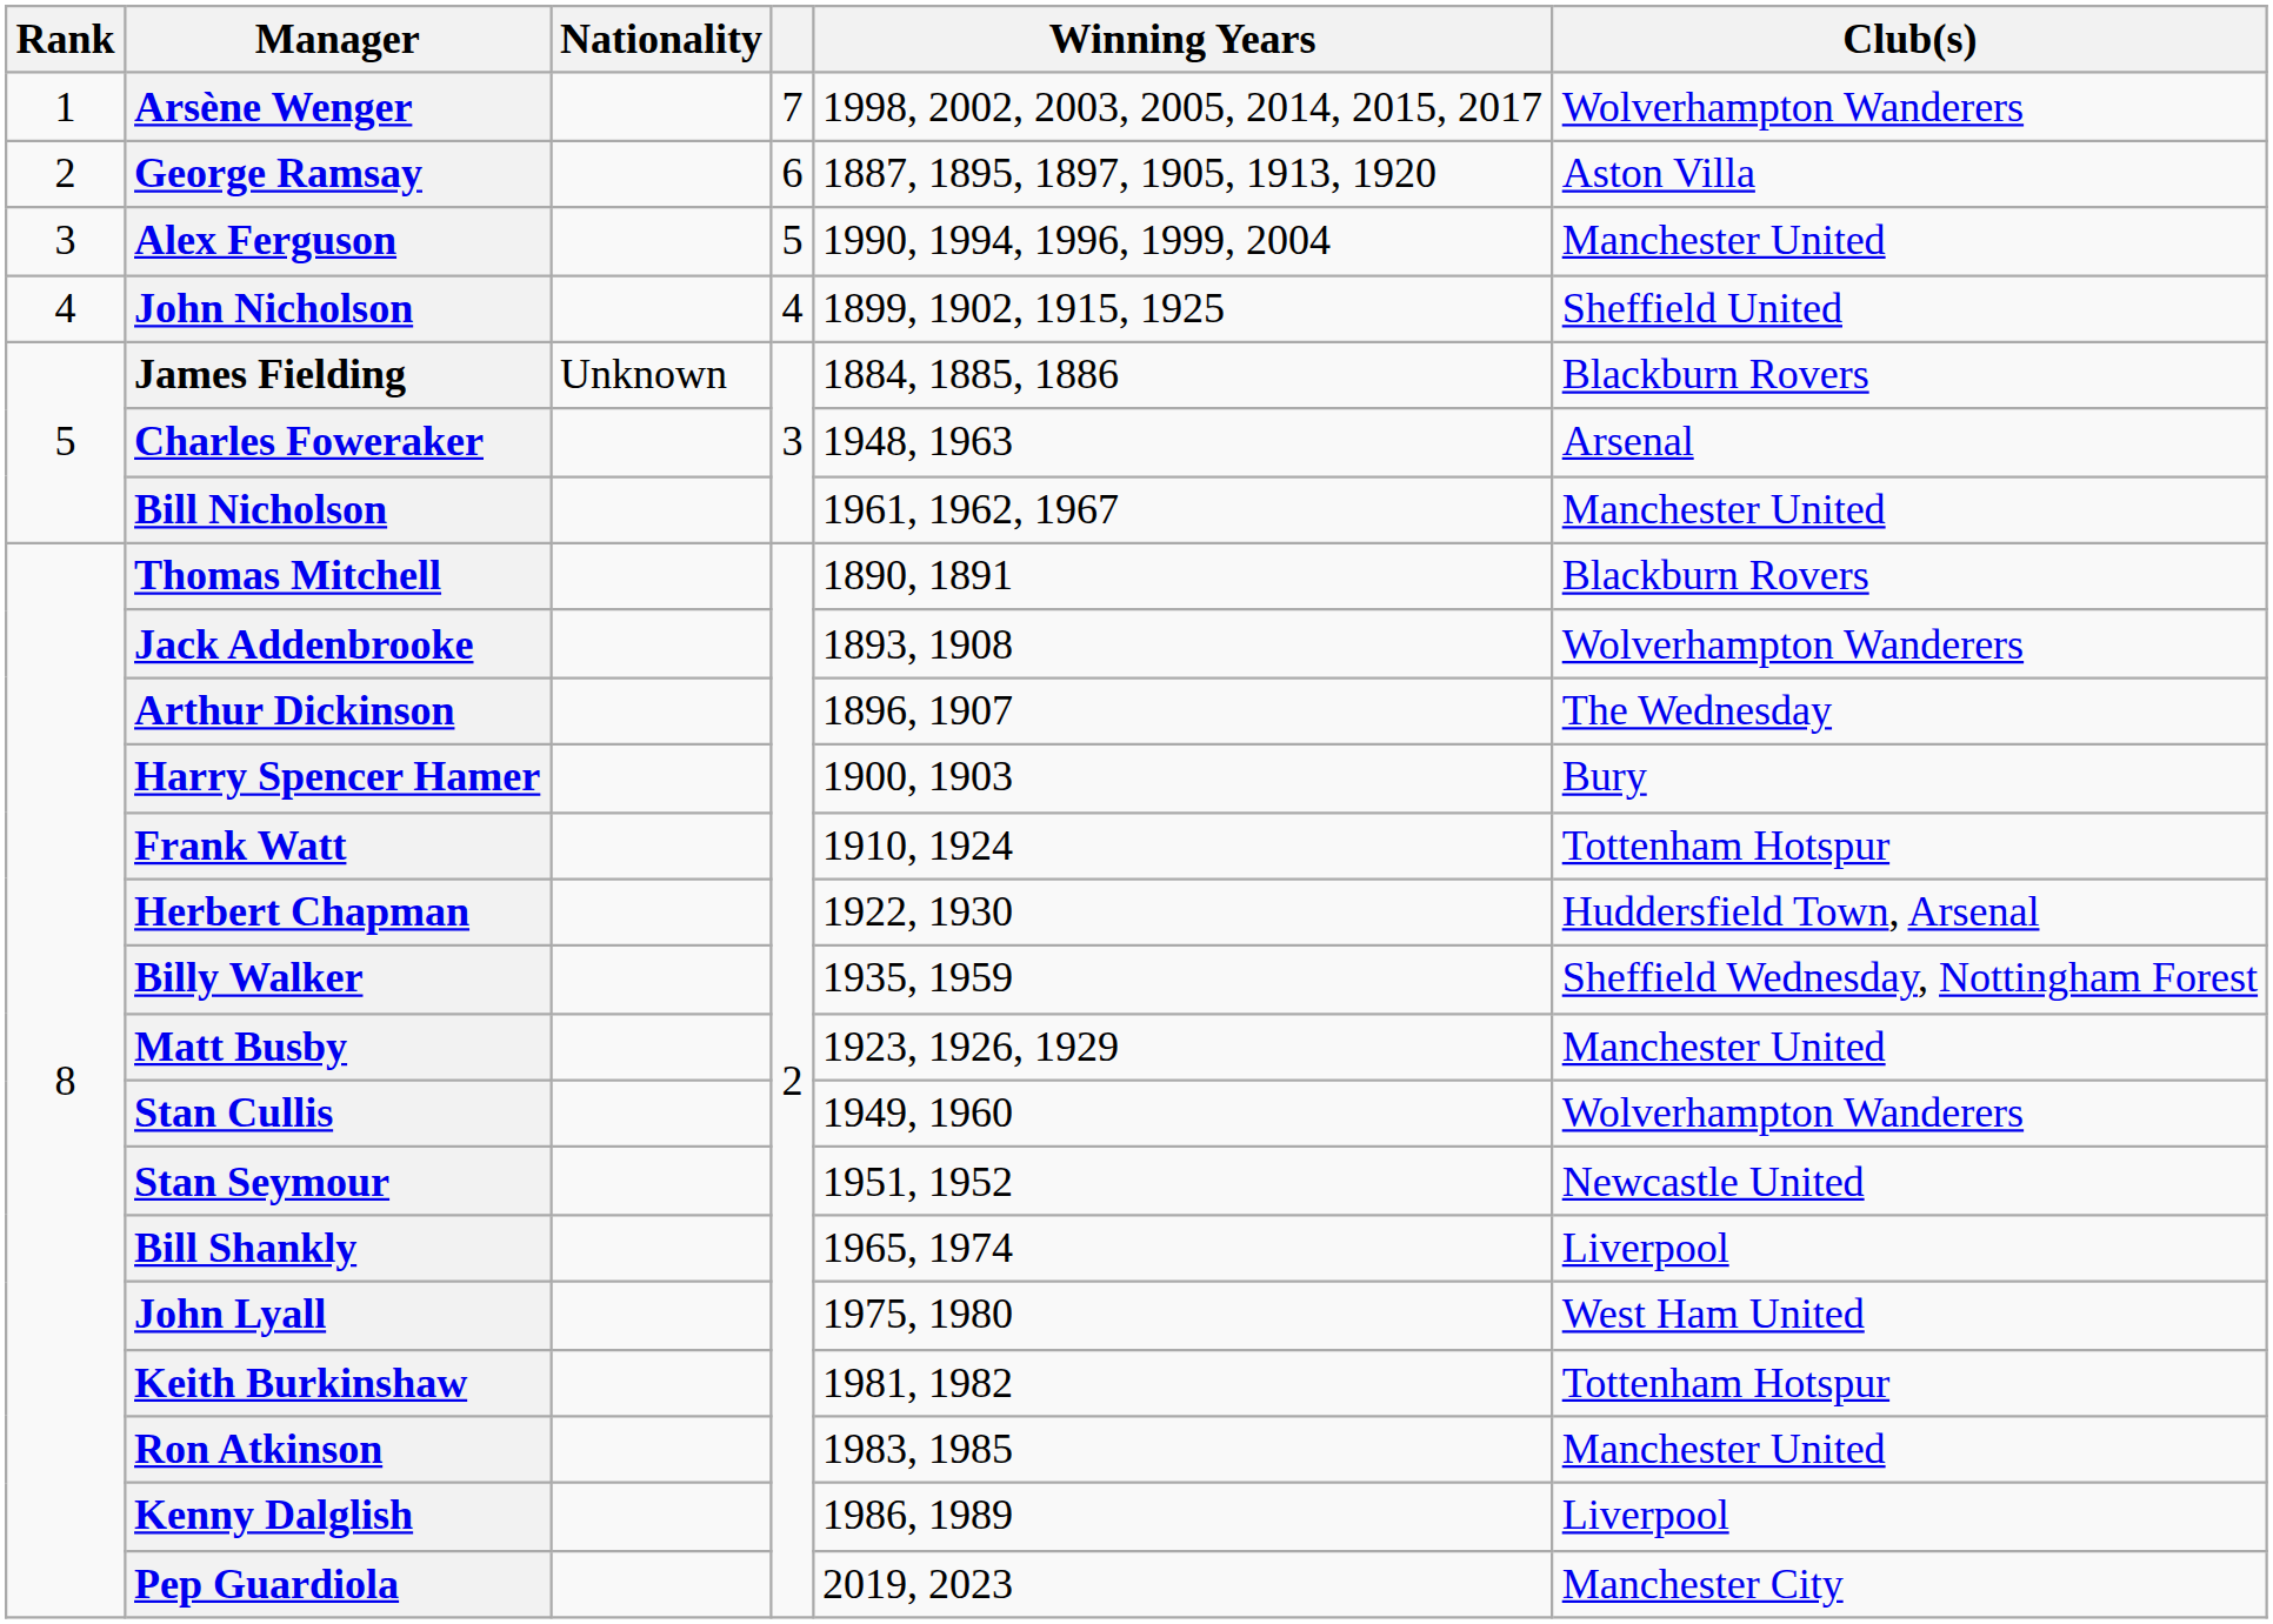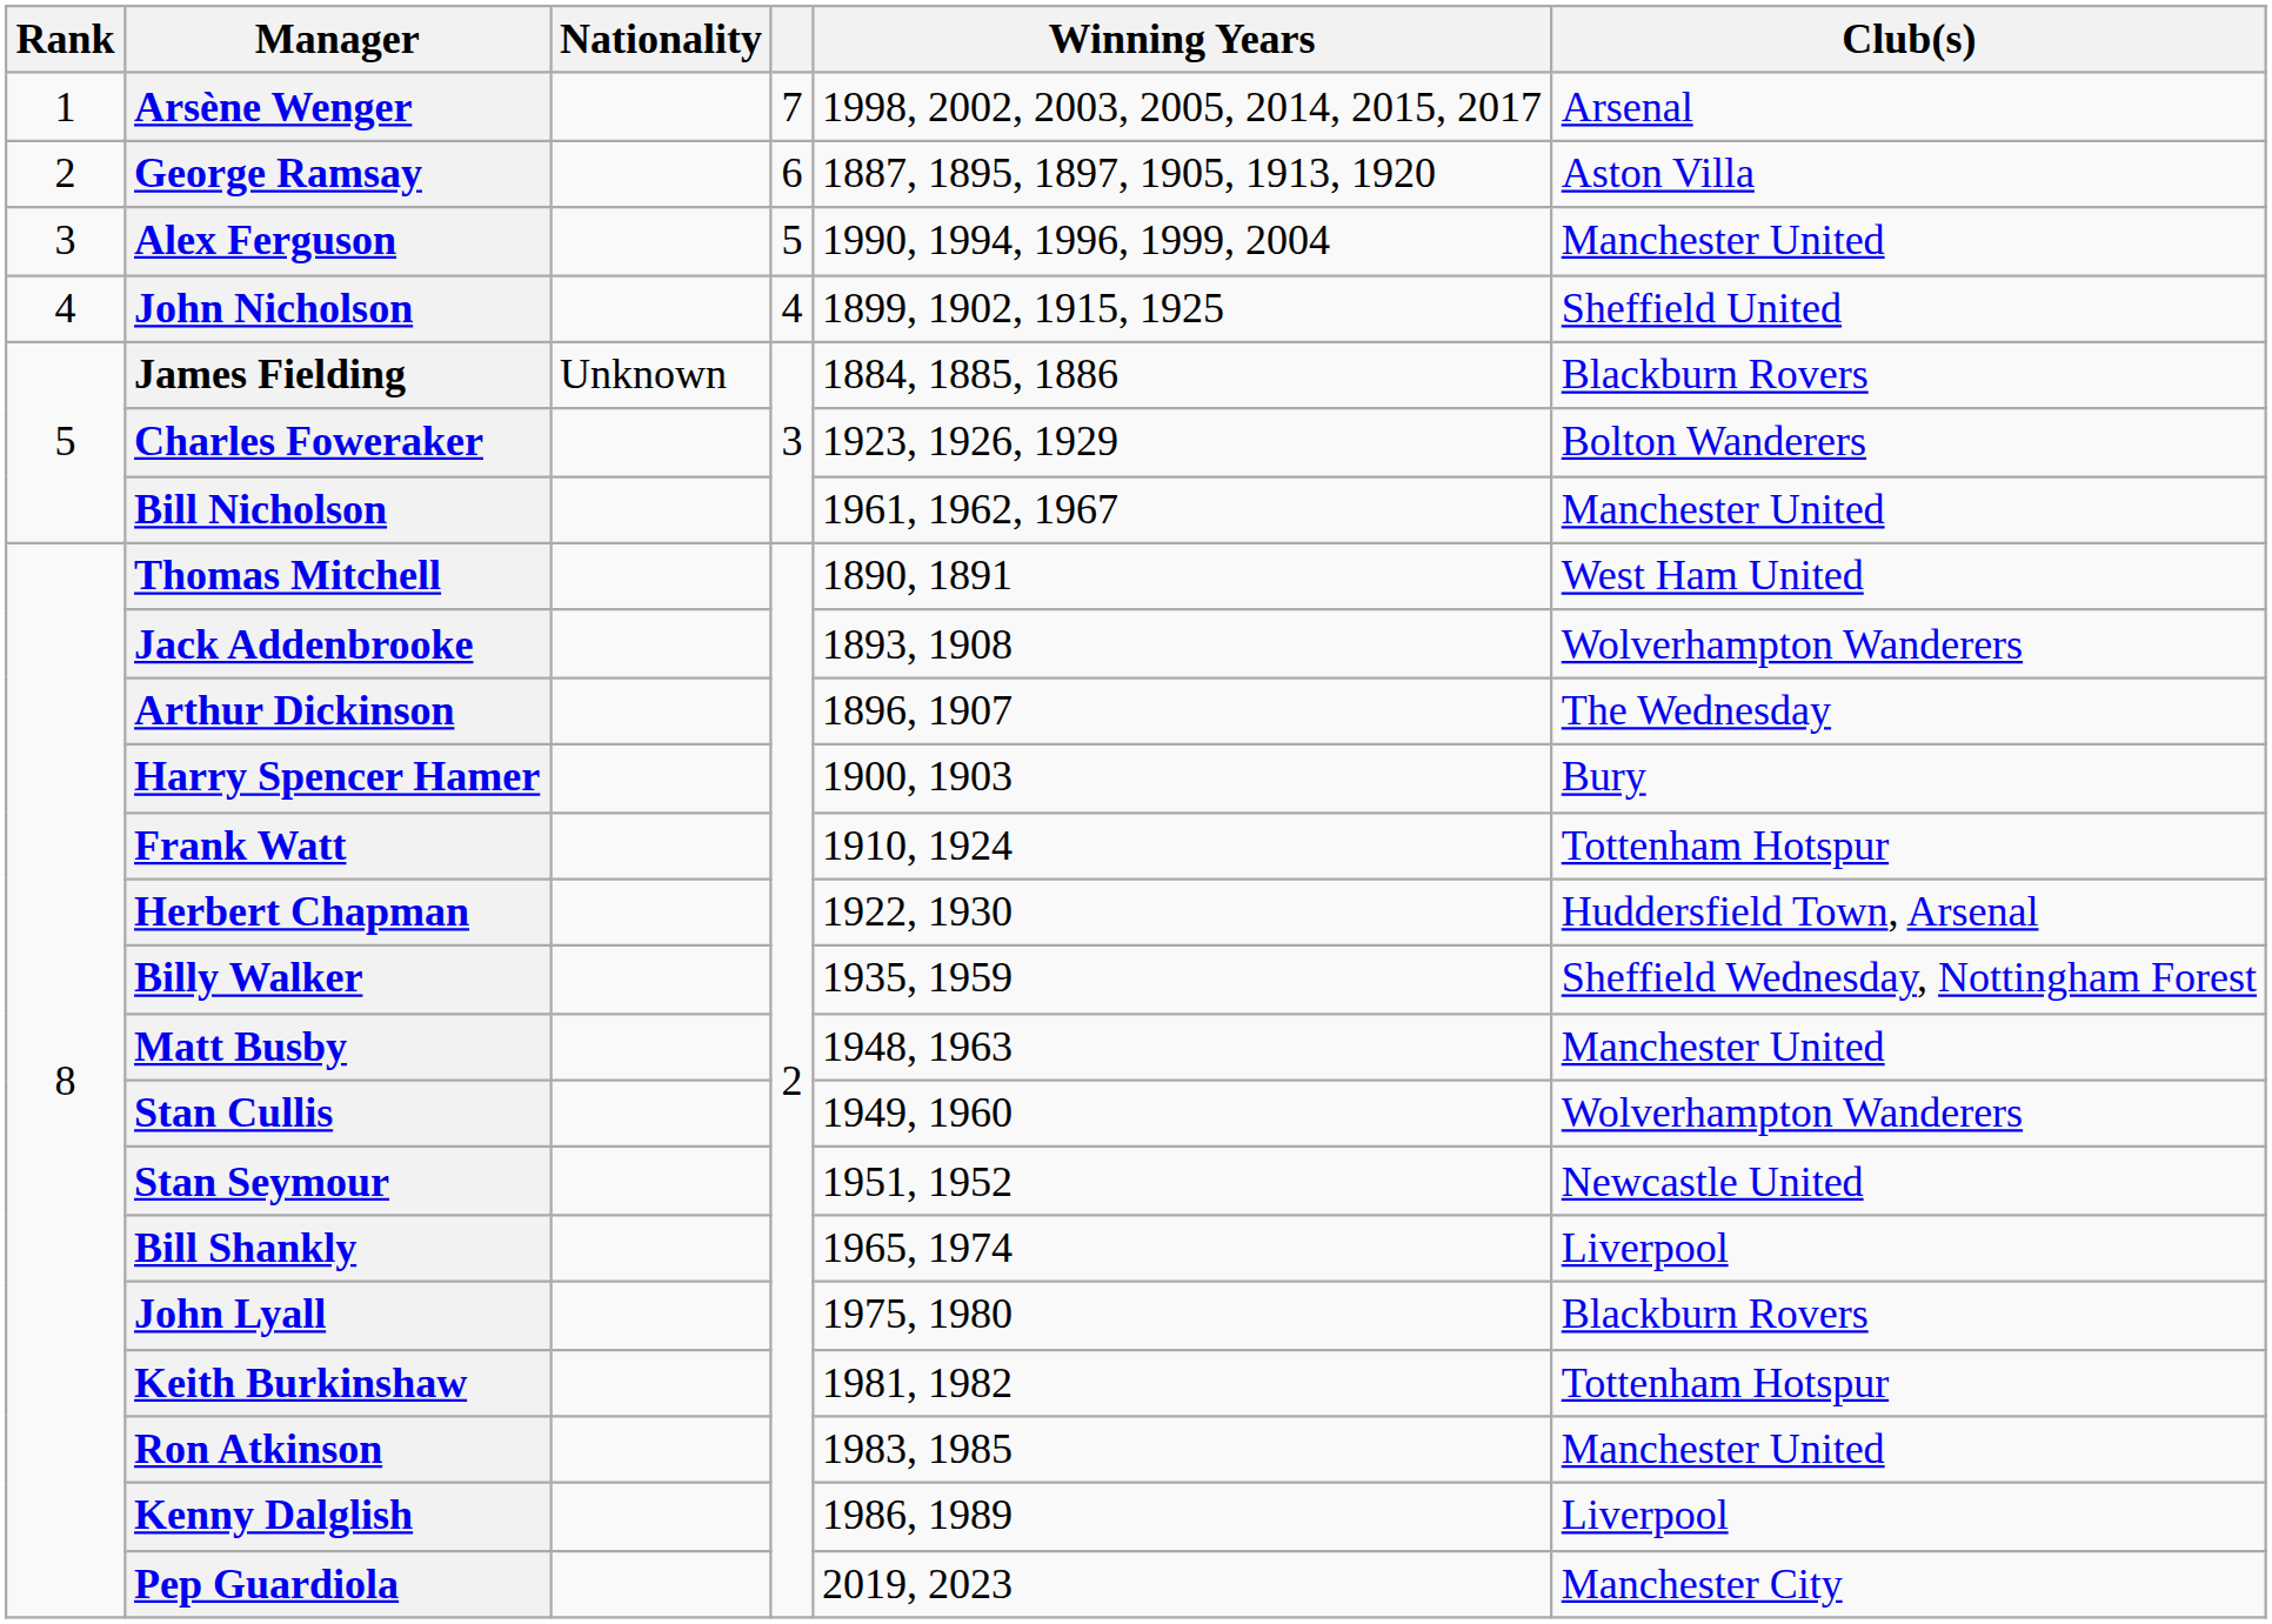 <table class="wikitable plainrowheaders" style="text-align:center;">
 <tr>
 <th scope="col">Rank</th>
 <th scope="col">Manager</th>
 <th scope="col">Nationality</th>
 <th scope="col"></th>
 <th scope="col">Winning Years</th>
 <th scope="col">Club(s)</th>
 </tr>
 <tr>
 <td>1</td>
 <th scope=row style="text-align:left;"><a href='#'>Arsène Wenger</a></th>
 <td style="text-align:left;"></td>
 <td>7</td>
 <td style="text-align:left;">1998, 2002, 2003, 2005, 2014, 2015, 2017</td>
-<td style="text-align:left;"><a href='#'>Wolverhampton Wanderers</a></td>
+<td style="text-align:left;"><a href='#'>Arsenal</a></td>
 </tr>
 <tr>
 <td>2</td>
 <th scope=row style="text-align:left;"><a href='#'>George Ramsay</a></th>
 <td style="text-align:left;"></td>
 <td>6</td>
 <td style="text-align:left;">1887, 1895, 1897, 1905, 1913, 1920</td>
 <td style="text-align:left;"><a href='#'>Aston Villa</a></td>
 </tr>
 <tr>
 <td>3</td>
 <th scope=row style="text-align:left;"><a href='#'>Alex Ferguson</a></th>
 <td style="text-align:left;"></td>
 <td>5</td>
 <td style="text-align:left;">1990, 1994, 1996, 1999, 2004</td>
 <td style="text-align:left;"><a href='#'>Manchester United</a></td>
 </tr>
 <tr>
 <td>4</td>
 <th scope=row style="text-align:left;"><a href='#'>John Nicholson</a></th>
 <td style="text-align:left;"></td>
 <td>4</td>
 <td style="text-align:left;">1899, 1902, 1915, 1925</td>
 <td style="text-align:left;"><a href='#'>Sheffield United</a></td>
 </tr>
 <tr>
 <td rowspan="3">5</td>
 <th scope=row style="text-align:left;">James Fielding</th>
 <td style="text-align:left;"> Unknown</td>
 <td rowspan="3">3</td>
 <td style="text-align:left;">1884, 1885, 1886</td>
 <td style="text-align:left;"><a href='#'>Blackburn Rovers</a></td>
 </tr>
 <tr>
 <th scope=row style="text-align:left;"><a href='#'>Charles Foweraker</a></th>
 <td style="text-align:left;"></td>
-<td style="text-align:left;">1948, 1963</td>
-<td style="text-align:left;"><a href='#'>Arsenal</a></td>
+<td style="text-align:left;">1923, 1926, 1929</td>
+<td style="text-align:left;"><a href='#'>Bolton Wanderers</a></td>
 </tr>
 <tr>
 <th scope=row style="text-align:left;"><a href='#'>Bill Nicholson</a></th>
 <td style="text-align:left;"></td>
 <td style="text-align:left;">1961, 1962, 1967</td>
 <td style="text-align:left;"><a href='#'>Manchester United</a></td>
 </tr>
 <tr>
 <td rowspan="16">8</td>
 <th scope=row style="text-align:left;"><a href='#'>Thomas Mitchell</a></th>
 <td style="text-align:left;"></td>
 <td rowspan="16">2</td>
 <td style="text-align:left;">1890, 1891</td>
-<td style="text-align:left;"><a href='#'>Blackburn Rovers</a></td>
+<td style="text-align:left;"><a href='#'>West Ham United</a></td>
 </tr>
 <tr>
 <th scope=row style="text-align:left;"><a href='#'>Jack Addenbrooke</a></th>
 <td style="text-align:left;"></td>
 <td style="text-align:left;">1893, 1908</td>
 <td style="text-align:left;"><a href='#'>Wolverhampton Wanderers</a></td>
 </tr>
 <tr>
 <th scope=row style="text-align:left;"><a href='#'>Arthur Dickinson</a></th>
 <td style="text-align:left;"></td>
 <td style="text-align:left;">1896, 1907</td>
 <td style="text-align:left;"><a href='#'>The Wednesday</a></td>
 </tr>
 <tr>
 <th scope=row style="text-align:left;"><a href='#'>Harry Spencer Hamer</a></th>
 <td style="text-align:left;"></td>
 <td style="text-align:left;">1900, 1903</td>
 <td style="text-align:left;"><a href='#'>Bury</a></td>
 </tr>
 <tr>
 <th scope=row style="text-align:left;"><a href='#'>Frank Watt</a></th>
 <td style="text-align:left;"></td>
 <td style="text-align:left;">1910, 1924</td>
 <td style="text-align:left;"><a href='#'>Tottenham Hotspur</a></td>
 </tr>
 <tr>
 <th scope=row style="text-align:left;"><a href='#'>Herbert Chapman</a></th>
 <td style="text-align:left;"></td>
 <td style="text-align:left;">1922, 1930</td>
 <td style="text-align:left;"><a href='#'>Huddersfield Town</a>, <a href='#'>Arsenal</a></td>
 </tr>
 <tr>
 <th scope=row style="text-align:left;"><a href='#'>Billy Walker</a></th>
 <td style="text-align:left;"></td>
 <td style="text-align:left;">1935, 1959</td>
 <td style="text-align:left;"><a href='#'>Sheffield Wednesday</a>, <a href='#'>Nottingham Forest</a></td>
 </tr>
 <tr>
 <th scope=row style="text-align:left;"><a href='#'>Matt Busby</a></th>
 <td style="text-align:left;"></td>
-<td style="text-align:left;">1923, 1926, 1929</td>
+<td style="text-align:left;">1948, 1963</td>
 <td style="text-align:left;"><a href='#'>Manchester United</a></td>
 </tr>
 <tr>
 <th scope=row style="text-align:left;"><a href='#'>Stan Cullis</a></th>
 <td style="text-align:left;"></td>
 <td style="text-align:left;">1949, 1960</td>
 <td style="text-align:left;"><a href='#'>Wolverhampton Wanderers</a></td>
 </tr>
 <tr>
 <th scope=row style="text-align:left;"><a href='#'>Stan Seymour</a></th>
 <td style="text-align:left;"></td>
 <td style="text-align:left;">1951, 1952</td>
 <td style="text-align:left;"><a href='#'>Newcastle United</a></td>
 </tr>
 <tr>
 <th scope=row style="text-align:left;"><a href='#'>Bill Shankly</a></th>
 <td style="text-align:left;"></td>
 <td style="text-align:left;">1965, 1974</td>
 <td style="text-align:left;"><a href='#'>Liverpool</a></td>
 </tr>
 <tr>
 <th scope=row style="text-align:left;"><a href='#'>John Lyall</a></th>
 <td style="text-align:left;"></td>
 <td style="text-align:left;">1975, 1980</td>
-<td style="text-align:left;"><a href='#'>West Ham United</a></td>
+<td style="text-align:left;"><a href='#'>Blackburn Rovers</a></td>
 </tr>
 <tr>
 <th scope=row style="text-align:left;"><a href='#'>Keith Burkinshaw</a></th>
 <td style="text-align:left;"></td>
 <td style="text-align:left;">1981, 1982</td>
 <td style="text-align:left;"><a href='#'>Tottenham Hotspur</a></td>
 </tr>
 <tr>
 <th scope=row style="text-align:left;"><a href='#'>Ron Atkinson</a></th>
 <td style="text-align:left;"></td>
 <td style="text-align:left;">1983, 1985</td>
 <td style="text-align:left;"><a href='#'>Manchester United</a></td>
 </tr>
 <tr>
 <th scope=row style="text-align:left;"><a href='#'>Kenny Dalglish</a></th>
 <td style="text-align:left;"></td>
 <td style="text-align:left;">1986, 1989</td>
 <td style="text-align:left;"><a href='#'>Liverpool</a></td>
 </tr>
 <tr>
 <th scope=row style="text-align:left;"><a href='#'>Pep Guardiola</a></th>
 <td style="text-align:left;"></td>
 <td style="text-align:left;">2019, 2023</td>
 <td style="text-align:left;"><a href='#'>Manchester City</a></td>
 </tr>
 </table>
